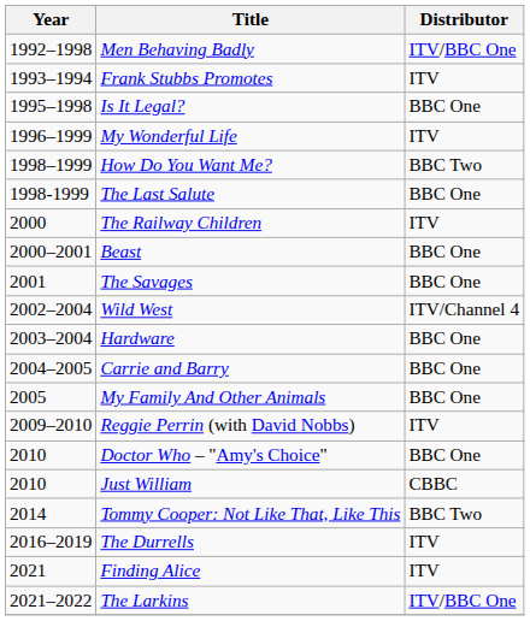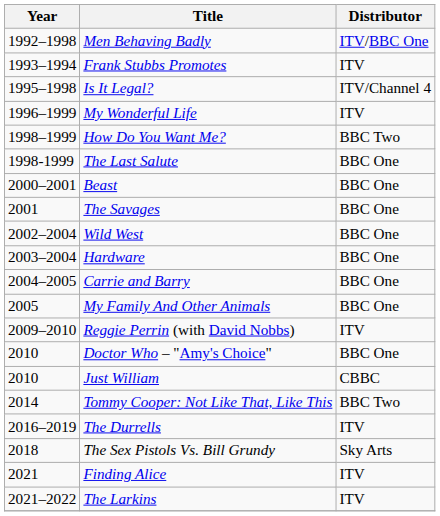 <table class="wikitable">
 <tr>
 <th>Year</th>
 <th>Title</th>
 <th>Distributor</th>
 </tr>
 <tr>
 <td>1992–1998</td>
 <td><em><a href='#'>Men Behaving Badly</a></em></td>
 <td><a href='#'>ITV</a>/<a href='#'>BBC One</a></td>
 </tr>
 <tr>
 <td>1993–1994</td>
 <td><em><a href='#'>Frank Stubbs Promotes</a></em></td>
 <td>ITV</td>
 </tr>
 <tr>
 <td>1995–1998</td>
 <td><em><a href='#'>Is It Legal?</a></em></td>
-<td>BBC One</td>
+<td>ITV/Channel 4</td>
 </tr>
 <tr>
 <td>1996–1999</td>
 <td><em><a href='#'>My Wonderful Life</a></em></td>
 <td>ITV</td>
 </tr>
 <tr>
 <td>1998–1999</td>
 <td><em><a href='#'>How Do You Want Me?</a></em></td>
 <td>BBC Two</td>
 </tr>
 <tr>
 <td>1998-1999</td>
 <td><em><a href='#'>The Last Salute</a></em></td>
 <td>BBC One</td>
 </tr>
 <tr>
-<td>2000</td>
-<td><em><a href='#'>The Railway Children</a></em></td>
-<td>ITV</td>
-</tr>
-<tr>
 <td>2000–2001</td>
 <td><em><a href='#'>Beast</a></em></td>
 <td>BBC One</td>
 </tr>
 <tr>
 <td>2001</td>
 <td><em><a href='#'>The Savages</a></em></td>
 <td>BBC One</td>
 </tr>
 <tr>
 <td>2002–2004</td>
 <td><em><a href='#'>Wild West</a></em></td>
-<td>ITV/Channel 4</td>
+<td>BBC One</td>
 </tr>
 <tr>
 <td>2003–2004</td>
 <td><em><a href='#'>Hardware</a></em></td>
 <td>BBC One</td>
 </tr>
 <tr>
 <td>2004–2005</td>
 <td><em><a href='#'>Carrie and Barry</a></em></td>
 <td>BBC One</td>
 </tr>
 <tr>
 <td>2005</td>
 <td><em><a href='#'>My Family And Other Animals</a></em></td>
 <td>BBC One</td>
 </tr>
 <tr>
 <td>2009–2010</td>
 <td><em><a href='#'>Reggie Perrin</a></em> (with <a href='#'>David Nobbs</a>)</td>
 <td>ITV</td>
 </tr>
 <tr>
 <td>2010</td>
 <td><em><a href='#'>Doctor Who</a></em> – "<a href='#'>Amy's Choice</a>"</td>
 <td>BBC One</td>
 </tr>
 <tr>
 <td>2010</td>
 <td><em><a href='#'>Just William</a></em></td>
 <td>CBBC</td>
 </tr>
 <tr>
 <td>2014</td>
 <td><em><a href='#'>Tommy Cooper: Not Like That, Like This</a></em></td>
 <td>BBC Two</td>
 </tr>
 <tr>
 <td>2016–2019</td>
 <td><em><a href='#'>The Durrells</a></em></td>
 <td>ITV</td>
 </tr>
 <tr>
+<td>2018</td>
+<td><em>The Sex Pistols Vs. Bill Grundy</em></td>
+<td>Sky Arts</td>
+</tr>
+<tr>
 <td>2021</td>
 <td><em><a href='#'>Finding Alice</a></em></td>
 <td>ITV</td>
 </tr>
 <tr>
 <td>2021–2022</td>
 <td><em><a href='#'>The Larkins</a></em></td>
-<td><a href='#'>ITV</a>/<a href='#'>BBC One</a></td>
+<td>ITV</td>
 </tr>
 <tr>
 </tr>
 </table>
